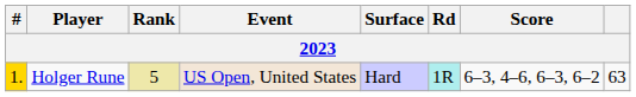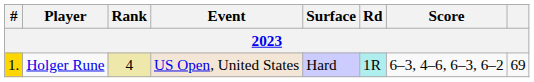 <table class="wikitable sortable">
 <tr>
 <th>#</th>
 <th>Player</th>
 <th>Rank</th>
 <th>Event</th>
 <th>Surface</th>
 <th>Rd</th>
 <th class=unsortable>Score</th>
 <th></th>
 </tr>
 <tr>
 <th colspan=8><a href='#'>2023</a></th>
 </tr>
 <tr>
 <td style="background: gold;">1.</td>
 <td> <a href='#'>Holger Rune</a></td>
-<td align=center bgcolor=eee8aa>5</td>
+<td align=center bgcolor=eee8aa>4</td>
 <td bgcolor=f3e6d7><a href='#'>US Open</a>, United States</td>
 <td bgcolor=ccccff>Hard</td>
 <td bgcolor=afeeee>1R</td>
 <td>6–3, 4–6, 6–3, 6–2</td>
-<td align=center>63</td>
+<td align=center>69</td>
 </tr>
 </table>
